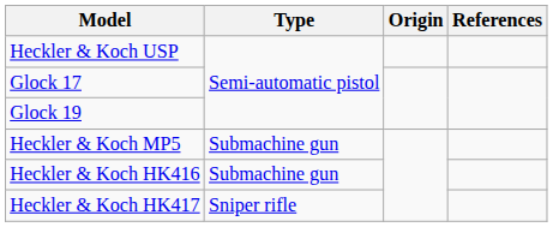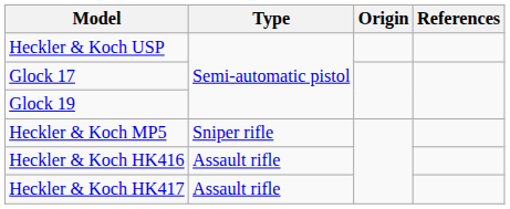 <table class="wikitable">
 <tr>
 <th>Model</th>
 <th>Type</th>
 <th>Origin</th>
 <th>References</th>
 </tr>
 <tr>
 <td><a href='#'>Heckler & Koch USP</a></td>
 <td rowspan="3"><a href='#'>Semi-automatic pistol</a></td>
 <td></td>
 <td></td>
 </tr>
 <tr>
 <td><a href='#'>Glock 17</a></td>
 <td rowspan="2"></td>
 <td rowspan="2"></td>
 </tr>
 <tr>
 <td><a href='#'>Glock 19</a></td>
 </tr>
 <tr>
 <td><a href='#'>Heckler & Koch MP5</a></td>
-<td><a href='#'>Submachine gun</a></td>
+<td><a href='#'>Sniper rifle</a></td>
 <td rowspan="3"></td>
 <td></td>
 </tr>
 <tr>
 <td><a href='#'>Heckler & Koch HK416</a></td>
-<td><a href='#'>Submachine gun</a></td>
+<td><a href='#'>Assault rifle</a></td>
 <td></td>
 </tr>
 <tr>
 <td><a href='#'>Heckler & Koch HK417</a></td>
-<td><a href='#'>Sniper rifle</a></td>
+<td><a href='#'>Assault rifle</a></td>
 <td></td>
 </tr>
 </table>
